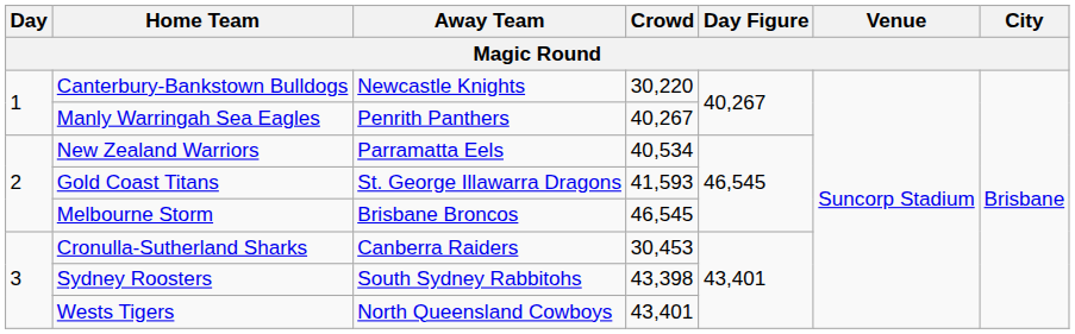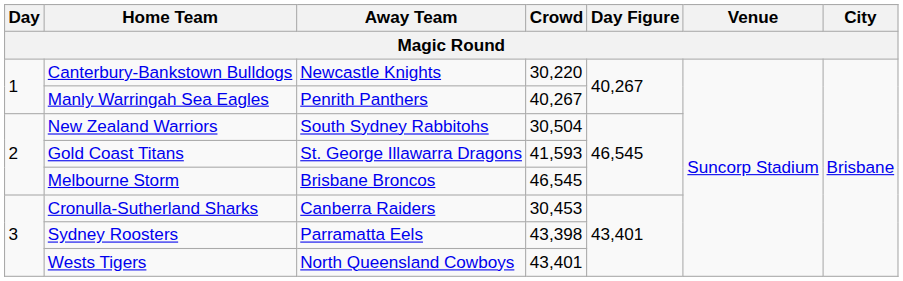 <table class="wikitable sortable">
 <tr>
 <th>Day</th>
 <th>Home Team</th>
 <th>Away Team</th>
 <th>Crowd</th>
 <th>Day Figure</th>
 <th>Venue</th>
 <th>City</th>
 </tr>
 <tr>
 <th colspan="7">Magic Round</th>
 </tr>
 <tr>
 <td rowspan="2">1</td>
 <td> <a href='#'>Canterbury-Bankstown Bulldogs</a></td>
 <td> <a href='#'>Newcastle Knights</a></td>
 <td>30,220</td>
 <td rowspan="2">40,267</td>
 <td rowspan="8"><a href='#'>Suncorp Stadium</a></td>
 <td rowspan="8"><a href='#'>Brisbane</a></td>
 </tr>
 <tr>
 <td> <a href='#'>Manly Warringah Sea Eagles</a></td>
 <td> <a href='#'>Penrith Panthers</a></td>
 <td>40,267</td>
 </tr>
 <tr>
 <td rowspan="3">2</td>
 <td> <a href='#'>New Zealand Warriors</a></td>
-<td> <a href='#'>Parramatta Eels</a></td>
-<td>40,534</td>
+<td> <a href='#'>South Sydney Rabbitohs</a></td>
+<td>30,504</td>
 <td rowspan="3">46,545</td>
 </tr>
 <tr>
 <td> <a href='#'>Gold Coast Titans</a></td>
 <td> <a href='#'>St. George Illawarra Dragons</a></td>
 <td>41,593</td>
 </tr>
 <tr>
 <td> <a href='#'>Melbourne Storm</a></td>
 <td> <a href='#'>Brisbane Broncos</a></td>
 <td>46,545</td>
 </tr>
 <tr>
 <td rowspan="3">3</td>
 <td> <a href='#'>Cronulla-Sutherland Sharks</a></td>
 <td> <a href='#'>Canberra Raiders</a></td>
 <td>30,453</td>
 <td rowspan="3">43,401</td>
 </tr>
 <tr>
 <td> <a href='#'>Sydney Roosters</a></td>
-<td> <a href='#'>South Sydney Rabbitohs</a></td>
+<td> <a href='#'>Parramatta Eels</a></td>
 <td>43,398</td>
 </tr>
 <tr>
 <td> <a href='#'>Wests Tigers</a></td>
 <td> <a href='#'>North Queensland Cowboys</a></td>
 <td>43,401</td>
 </tr>
 </table>
